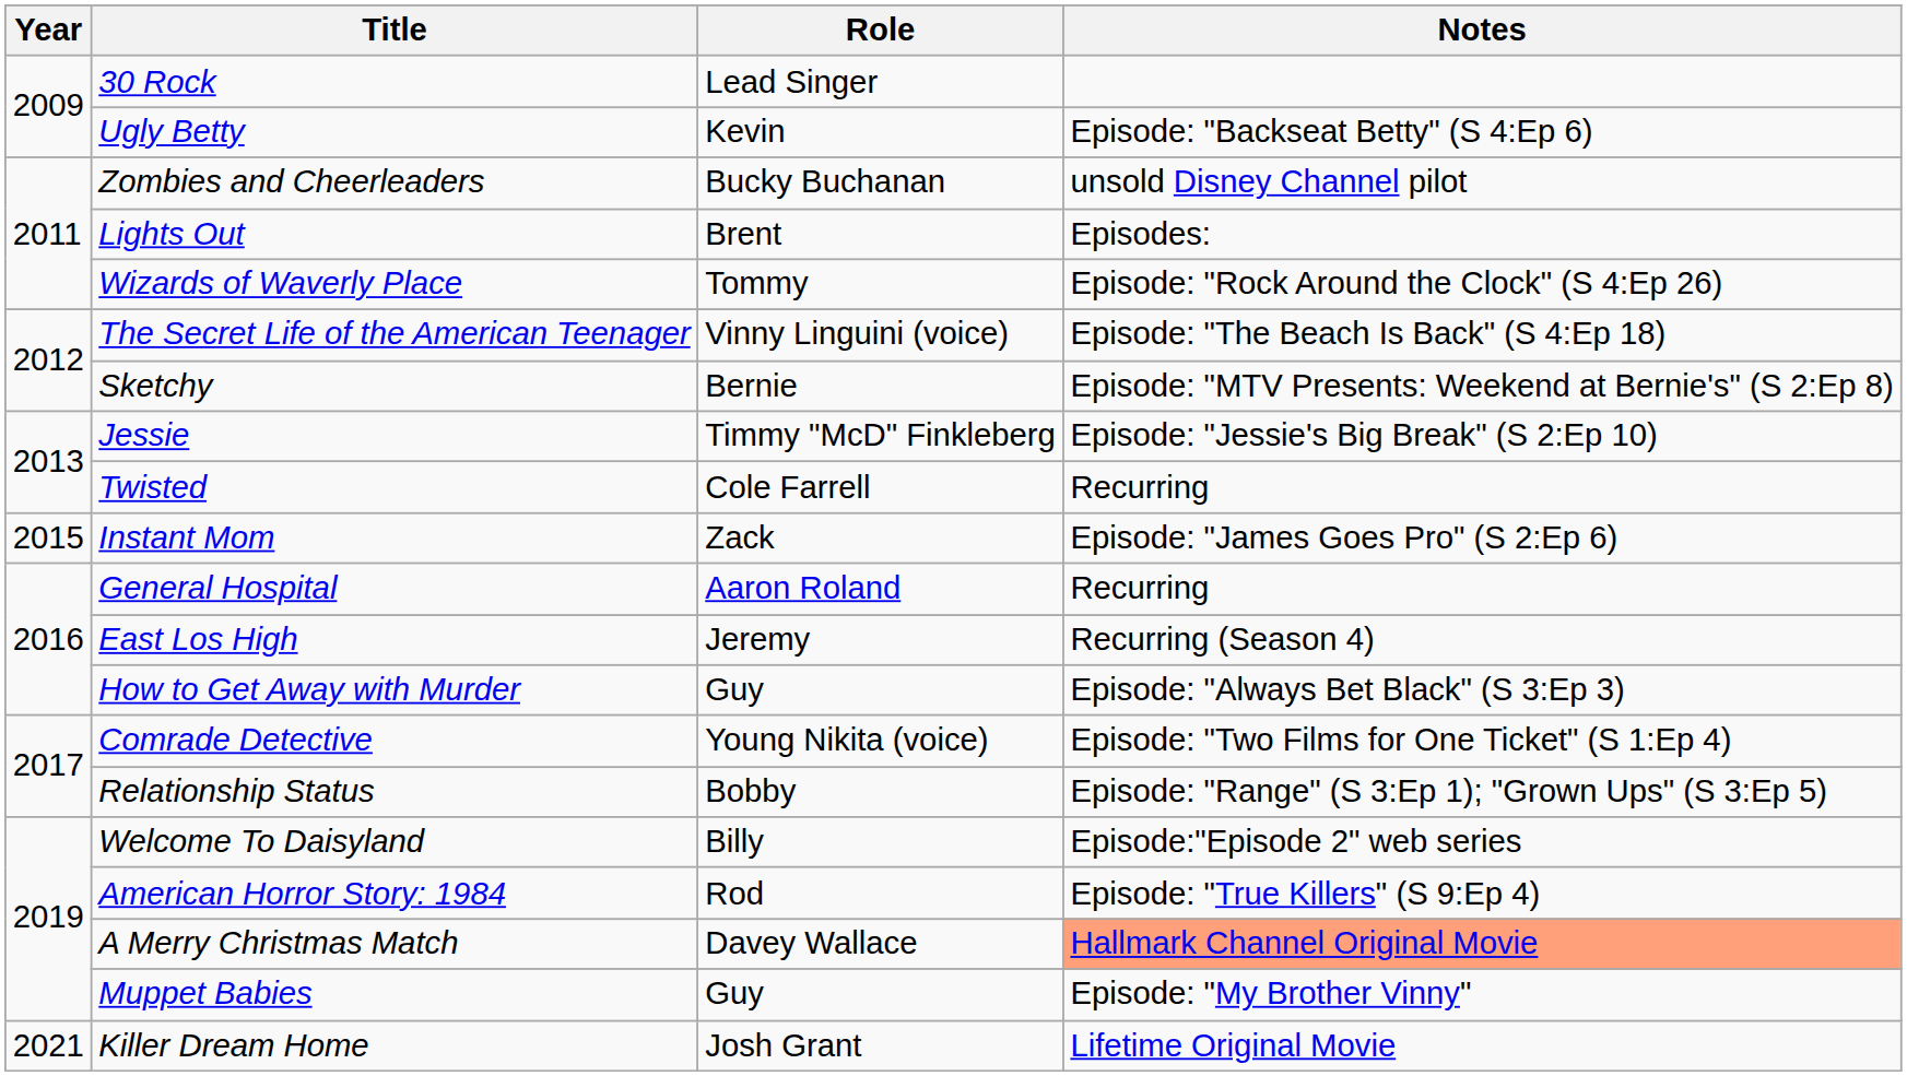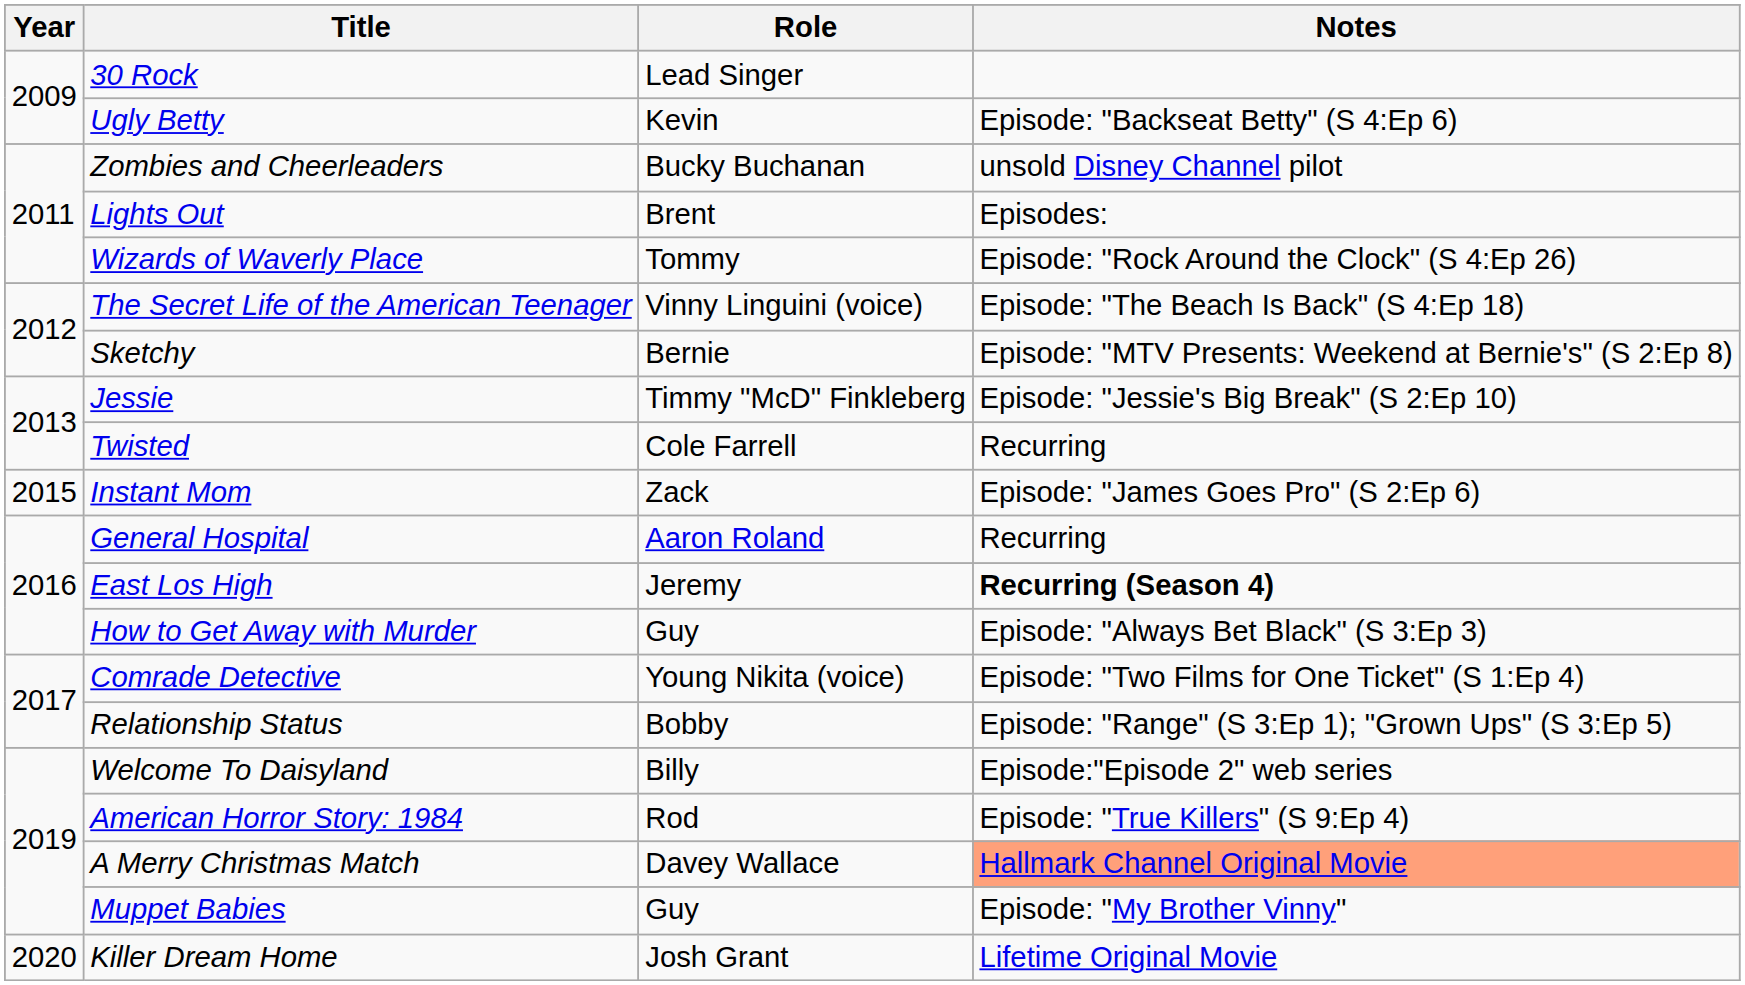 <table class="wikitable sortable">
 <tr>
 <th>Year</th>
 <th>Title</th>
 <th>Role</th>
 <th class="unsortable">Notes</th>
 </tr>
 <tr>
 <td rowspan=2>2009</td>
 <td><em><a href='#'>30 Rock</a></em></td>
 <td>Lead Singer</td>
 <td></td>
 </tr>
 <tr>
 <td><em><a href='#'>Ugly Betty</a></em></td>
 <td>Kevin</td>
 <td>Episode: "Backseat Betty" (S 4:Ep 6)</td>
 </tr>
 <tr>
 <td rowspan=3>2011</td>
 <td><em>Zombies and Cheerleaders</em></td>
 <td>Bucky Buchanan</td>
 <td>unsold <a href='#'>Disney Channel</a> pilot</td>
 </tr>
 <tr>
 <td><em><a href='#'>Lights Out</a></em></td>
 <td>Brent</td>
 <td>Episodes: </td>
 </tr>
 <tr>
 <td><em><a href='#'>Wizards of Waverly Place</a></em></td>
 <td>Tommy</td>
 <td>Episode: "Rock Around the Clock" (S 4:Ep 26)</td>
 </tr>
 <tr>
 <td rowspan="2">2012</td>
 <td><em><a href='#'>The Secret Life of the American Teenager</a></em></td>
 <td>Vinny Linguini (voice)</td>
 <td>Episode: "The Beach Is Back" (S 4:Ep 18)</td>
 </tr>
 <tr>
 <td><em>Sketchy</em></td>
 <td>Bernie</td>
 <td>Episode: "MTV Presents: Weekend at Bernie's" (S 2:Ep 8)</td>
 </tr>
 <tr>
 <td rowspan="2">2013</td>
 <td><em><a href='#'>Jessie</a></em></td>
 <td>Timmy "McD" Finkleberg</td>
 <td>Episode: "Jessie's Big Break" (S 2:Ep 10)</td>
 </tr>
 <tr>
 <td><em><a href='#'>Twisted</a></em></td>
 <td>Cole Farrell</td>
 <td>Recurring</td>
 </tr>
 <tr>
 <td>2015</td>
 <td><em><a href='#'>Instant Mom</a></em></td>
 <td>Zack</td>
 <td>Episode: "James Goes Pro" (S 2:Ep 6)</td>
 </tr>
 <tr>
 <td rowspan=3>2016</td>
 <td><em><a href='#'>General Hospital</a></em></td>
 <td><a href='#'>Aaron Roland</a></td>
 <td>Recurring</td>
 </tr>
 <tr>
 <td><em><a href='#'>East Los High</a></em></td>
 <td>Jeremy</td>
-<td>Recurring (Season 4)</td>
+<td><strong>Recurring (Season 4)</strong></td>
 </tr>
 <tr>
 <td><em><a href='#'>How to Get Away with Murder</a></em></td>
 <td>Guy</td>
 <td>Episode: "Always Bet Black" (S 3:Ep 3)</td>
 </tr>
 <tr>
 <td rowspan=2>2017</td>
 <td><em><a href='#'>Comrade Detective</a></em></td>
 <td>Young Nikita (voice)</td>
 <td>Episode: "Two Films for One Ticket" (S 1:Ep 4)</td>
 </tr>
 <tr>
 <td><em>Relationship Status</em></td>
 <td>Bobby</td>
 <td>Episode: "Range" (S 3:Ep 1); "Grown Ups" (S 3:Ep 5)</td>
 </tr>
 <tr>
 <td rowspan=4>2019</td>
 <td><em>Welcome To Daisyland</em></td>
 <td>Billy</td>
 <td>Episode:"Episode 2" web series</td>
 </tr>
 <tr>
 <td><em><a href='#'>American Horror Story: 1984</a></em></td>
 <td>Rod</td>
 <td>Episode: "<a href='#'>True Killers</a>" (S 9:Ep 4)</td>
 </tr>
 <tr>
 <td><em>A Merry Christmas Match</em></td>
 <td>Davey Wallace</td>
 <td style="background: lightsalmon;"><a href='#'>Hallmark Channel Original Movie</a></td>
 </tr>
 <tr>
 <td><em><a href='#'>Muppet Babies</a></em></td>
 <td>Guy</td>
 <td>Episode: "<a href='#'>My Brother Vinny</a>"</td>
 </tr>
 <tr>
-<td>2021</td>
+<td>2020</td>
 <td><em>Killer Dream Home</em></td>
 <td>Josh Grant</td>
 <td><a href='#'>Lifetime Original Movie</a></td>
 </tr>
 </table>
